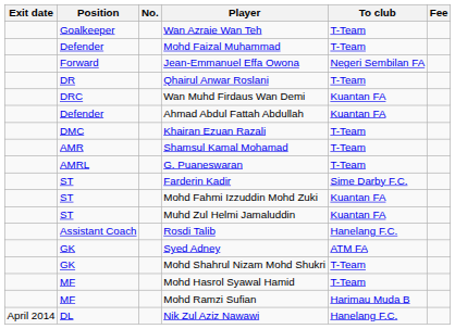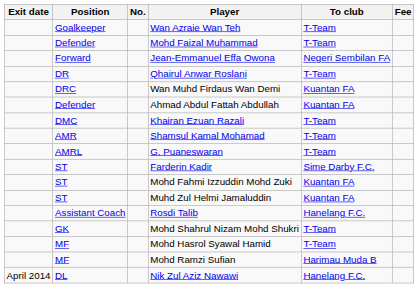 <table class="wikitable sortable">
 <tr>
 <th>Exit date</th>
 <th>Position</th>
 <th>No.</th>
 <th>Player</th>
 <th>To club</th>
 <th>Fee</th>
 </tr>
 <tr>
 <td></td>
 <td align="left"><a href='#'>Goalkeeper</a></td>
 <td align="left"></td>
 <td align="left"> <a href='#'>Wan Azraie Wan Teh</a></td>
 <td align="left"> <a href='#'>T-Team</a></td>
 <td align=right></td>
 </tr>
 <tr>
 <td></td>
 <td align="left"><a href='#'>Defender</a></td>
 <td align="left"></td>
 <td align="left"> <a href='#'>Mohd Faizal Muhammad</a></td>
 <td align="left"> <a href='#'>T-Team</a></td>
 <td align=right></td>
 </tr>
 <tr>
 <td></td>
 <td align="left"><a href='#'>Forward</a></td>
 <td align="left"></td>
 <td align="left"> <a href='#'>Jean-Emmanuel Effa Owona</a></td>
 <td align="left"><a href='#'>Negeri Sembilan FA</a></td>
 <td align=right></td>
 </tr>
 <tr>
 <td></td>
 <td align="left"><a href='#'>DR</a></td>
 <td align="left"></td>
 <td align="left"> <a href='#'>Qhairul Anwar Roslani</a></td>
 <td align="left"> <a href='#'>T-Team</a></td>
 <td align=right></td>
 </tr>
 <tr>
 <td></td>
 <td align="left"><a href='#'>DRC</a></td>
 <td align="left"></td>
 <td align="left"> Wan Muhd Firdaus Wan Demi</td>
 <td align="left"> <a href='#'>Kuantan FA</a></td>
 <td align=right></td>
 </tr>
 <tr>
 <td></td>
 <td align="left"><a href='#'>Defender</a></td>
 <td align="left"></td>
 <td align="left"> Ahmad Abdul Fattah Abdullah</td>
 <td align="left"> <a href='#'>Kuantan FA</a></td>
 <td align=right></td>
 </tr>
 <tr>
 <td></td>
 <td align="left"><a href='#'>DMC</a></td>
 <td align="left"></td>
 <td align="left"> <a href='#'>Khairan Ezuan Razali</a></td>
 <td align="left"> <a href='#'>T-Team</a></td>
 <td align=right></td>
 </tr>
 <tr>
 <td></td>
 <td align="left"><a href='#'>AMR</a></td>
 <td align="left"></td>
 <td align="left"> <a href='#'>Shamsul Kamal Mohamad</a></td>
 <td align="left"> <a href='#'>T-Team</a></td>
 <td align=right></td>
 </tr>
 <tr>
 <td></td>
 <td align="left"><a href='#'>AMRL</a></td>
 <td align="left"></td>
 <td align="left"> <a href='#'>G. Puaneswaran</a></td>
 <td align="left"> <a href='#'>T-Team</a></td>
 <td align=right></td>
 </tr>
 <tr>
 <td></td>
 <td align="left"><a href='#'>ST</a></td>
 <td align="left"></td>
 <td align="left"> <a href='#'>Farderin Kadir</a></td>
 <td align="left"> <a href='#'>Sime Darby F.C.</a></td>
 <td align=right></td>
 </tr>
 <tr>
 <td></td>
 <td align="left"><a href='#'>ST</a></td>
 <td align="left"></td>
 <td align="left"> Mohd Fahmi Izzuddin Mohd Zuki</td>
 <td align="left"> <a href='#'>Kuantan FA</a></td>
 <td align=right></td>
 </tr>
 <tr>
 <td></td>
 <td align="left"><a href='#'>ST</a></td>
 <td align="left"></td>
 <td align="left"> Muhd Zul Helmi Jamaluddin</td>
 <td align="left"> <a href='#'>Kuantan FA</a></td>
 <td align=right></td>
 </tr>
 <tr>
 <td></td>
 <td align="left"><a href='#'>Assistant Coach</a></td>
 <td align="left"></td>
 <td align="left"> <a href='#'>Rosdi Talib</a></td>
 <td align="left"> <a href='#'>Hanelang F.C.</a></td>
 <td align=right></td>
 </tr>
 <tr>
 <td></td>
 <td align="left"><a href='#'>GK</a></td>
 <td align="left"></td>
-<td align="left"> <a href='#'>Syed Adney</a></td>
-<td align="left"> <a href='#'>ATM FA</a></td>
-<td align=right></td>
-</tr>
-<tr>
-<td></td>
-<td align="left"><a href='#'>GK</a></td>
-<td align="left"></td>
 <td align="left"> Mohd Shahrul Nizam Mohd Shukri</td>
 <td align="left"> <a href='#'>T-Team</a></td>
 <td align=right></td>
 </tr>
 <tr>
 <td></td>
 <td align="left"><a href='#'>MF</a></td>
 <td align="left"></td>
 <td align="left"> Mohd Hasrol Syawal Hamid</td>
 <td align="left"> <a href='#'>T-Team</a></td>
 <td align=right></td>
 </tr>
 <tr>
 <td></td>
 <td align="left"><a href='#'>MF</a></td>
 <td align="left"></td>
 <td align="left"> Mohd Ramzi Sufian</td>
 <td align="left"> <a href='#'>Harimau Muda B</a></td>
 <td align=right></td>
 </tr>
 <tr>
 <td>April 2014</td>
 <td align="left"><a href='#'>DL</a></td>
 <td align="left"></td>
 <td align="left"> <a href='#'>Nik Zul Aziz Nawawi</a></td>
 <td align="left"> <a href='#'>Hanelang F.C.</a></td>
 <td align=right></td>
 </tr>
 </table>
